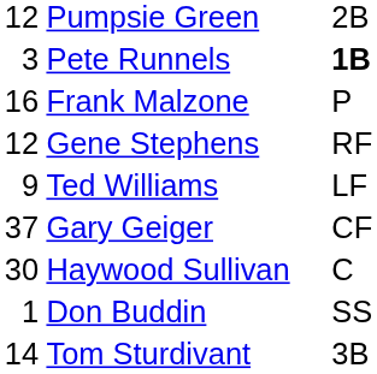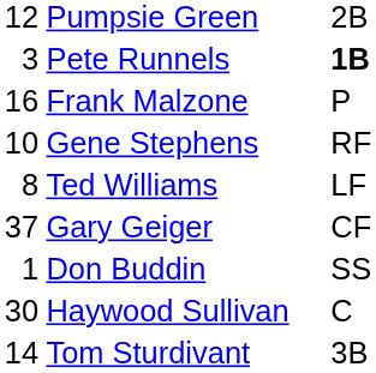 <table>
 <tr>
 <td>12</td>
 <td><a href='#'>Pumpsie Green</a></td>
 <td>2B</td>
 </tr>
 <tr>
 <td>  3</td>
 <td><a href='#'>Pete Runnels</a></td>
 <td><strong>1B</strong></td>
 </tr>
 <tr>
 <td>16</td>
 <td><a href='#'>Frank Malzone</a></td>
 <td>P</td>
 </tr>
 <tr>
-<td>12</td>
+<td>10</td>
 <td><a href='#'>Gene Stephens</a></td>
 <td>RF</td>
 </tr>
 <tr>
-<td>  9</td>
+<td>  8</td>
 <td><a href='#'>Ted Williams</a></td>
 <td>LF</td>
 </tr>
 <tr>
 <td>37</td>
 <td><a href='#'>Gary Geiger</a></td>
 <td>CF</td>
 </tr>
 <tr>
+<td>  1</td>
+<td><a href='#'>Don Buddin</a></td>
+<td>SS</td>
+</tr>
+<tr>
 <td>30</td>
 <td><a href='#'>Haywood Sullivan</a>    </td>
 <td>C</td>
-</tr>
-<tr>
-<td>  1</td>
-<td><a href='#'>Don Buddin</a></td>
-<td>SS</td>
 </tr>
 <tr>
 <td>14</td>
 <td><a href='#'>Tom Sturdivant</a></td>
 <td>3B</td>
 </tr>
 <tr>
 </tr>
 </table>
